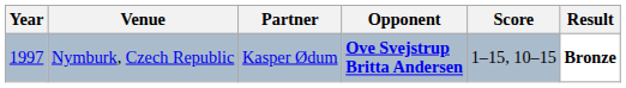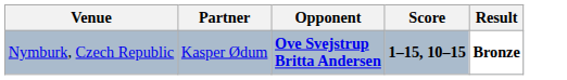 <table class="sortable wikitable" style="font-size: 90%;">
 <tr>
-<th>Year</th>
 <th>Venue</th>
 <th>Partner</th>
 <th>Opponent</th>
 <th>Score</th>
 <th>Result</th>
 </tr>
 <tr style="background:#AABBCC">
-<td align="center"><a href='#'>1997</a></td>
 <td align="left"><a href='#'>Nymburk</a>, <a href='#'>Czech Republic</a></td>
 <td align="left"> <a href='#'>Kasper Ødum</a></td>
 <td align="left"><strong> <a href='#'>Ove Svejstrup</a><br> <a href='#'>Britta Andersen</a></strong></td>
-<td align="left">1–15, 10–15</td>
+<td align="left"><strong>1–15, 10–15</strong></td>
 <td style="text-align:left; background:white"> <strong>Bronze</strong></td>
 </tr>
 </table>
